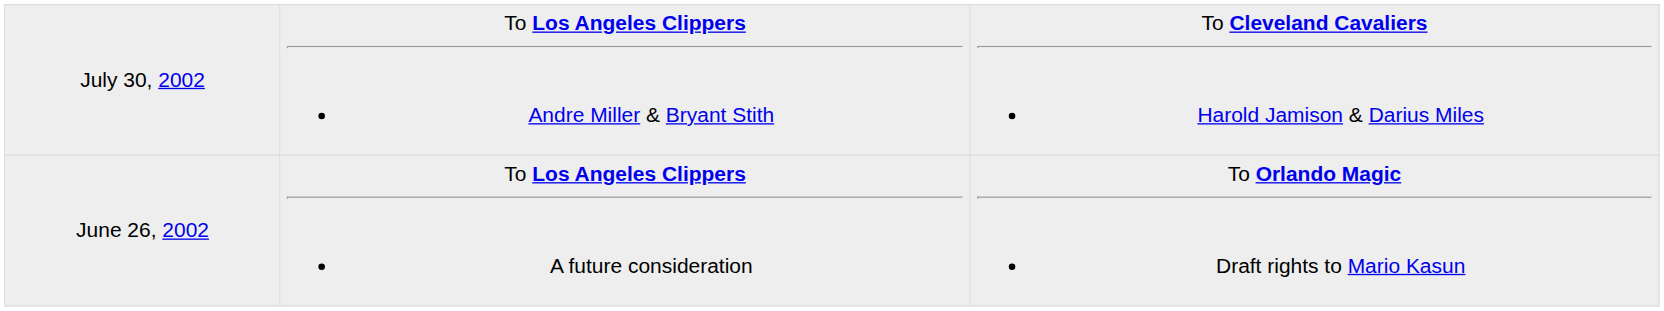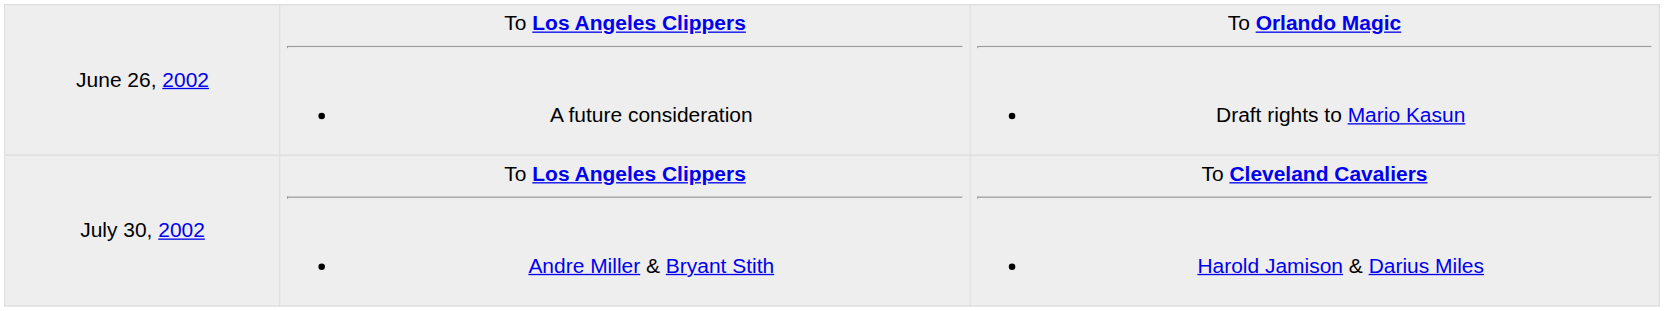 <table border=1 style="border-collapse:collapse; text-align: center; width: 100%" bordercolor="#DFDFDF"  cellpadding="5">
+<tr>
+</tr>
+<tr bgcolor="eeeeee">
+<td style="width:12%">June 26, <a href='#'>2002</a></td>
+<td style="width:30%" valign="top">To <strong><a href='#'>Los Angeles Clippers</a></strong><hr><br><ul><li>A future consideration</li></ul></td>
+<td style="width:30%" valign="top">To <strong><a href='#'>Orlando Magic</a></strong><hr><br><ul><li>Draft rights to <a href='#'>Mario Kasun</a></li></ul></td>
+</tr>
 <tr>
 </tr>
 <tr bgcolor="eeeeee">
 <td style="width:12%">July 30, <a href='#'>2002</a></td>
 <td style="width:30%" valign="top">To <strong><a href='#'>Los Angeles Clippers</a></strong><hr><br><ul><li><a href='#'>Andre Miller</a> & <a href='#'>Bryant Stith</a></li></ul></td>
 <td style="width:30%" valign="top">To <strong><a href='#'>Cleveland Cavaliers</a></strong><hr><br><ul><li><a href='#'>Harold Jamison</a> & <a href='#'>Darius Miles</a></li></ul></td>
 </tr>
-<tr>
-</tr>
-<tr bgcolor="eeeeee">
-<td style="width:12%">June 26, <a href='#'>2002</a></td>
-<td style="width:30%" valign="top">To <strong><a href='#'>Los Angeles Clippers</a></strong><hr><br><ul><li>A future consideration</li></ul></td>
-<td style="width:30%" valign="top">To <strong><a href='#'>Orlando Magic</a></strong><hr><br><ul><li>Draft rights to <a href='#'>Mario Kasun</a></li></ul></td>
-</tr>
 </table>
